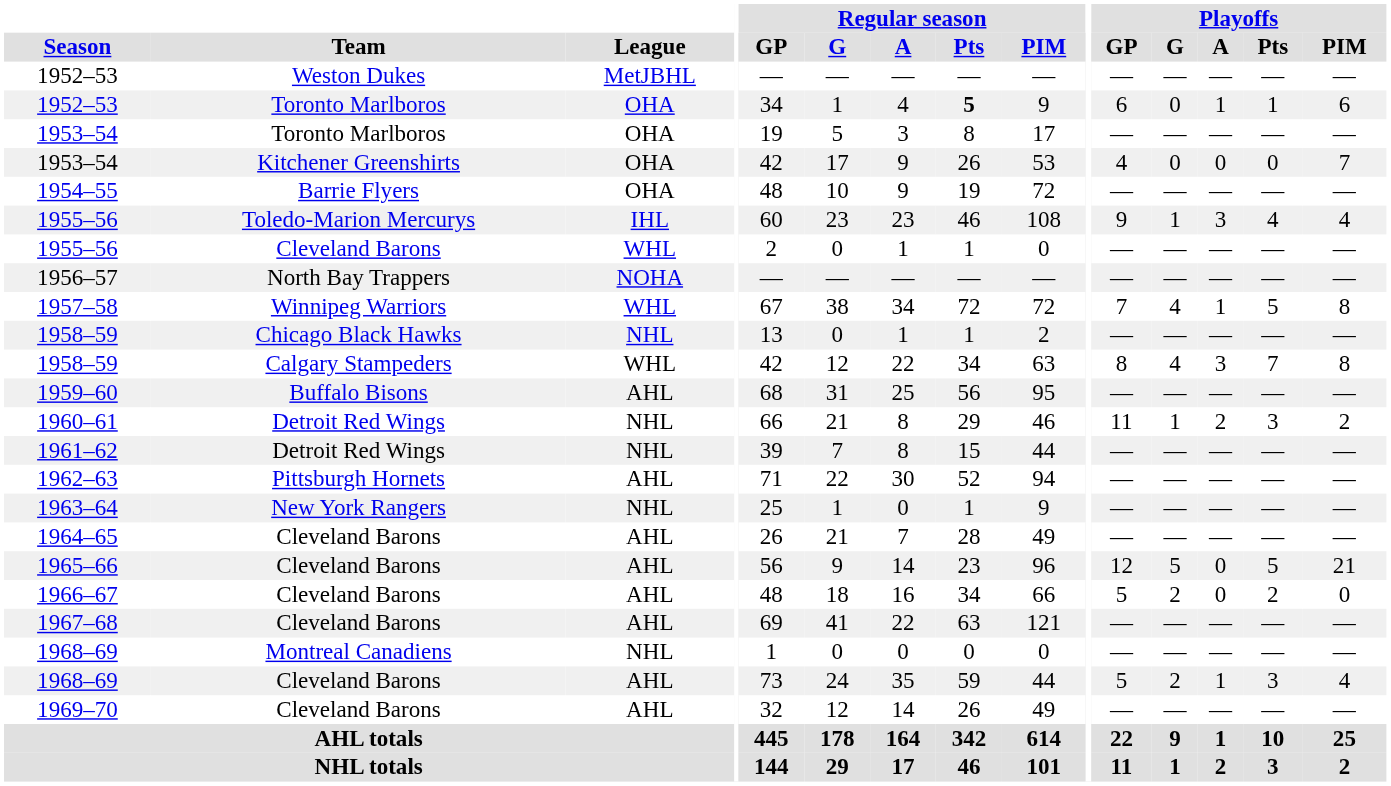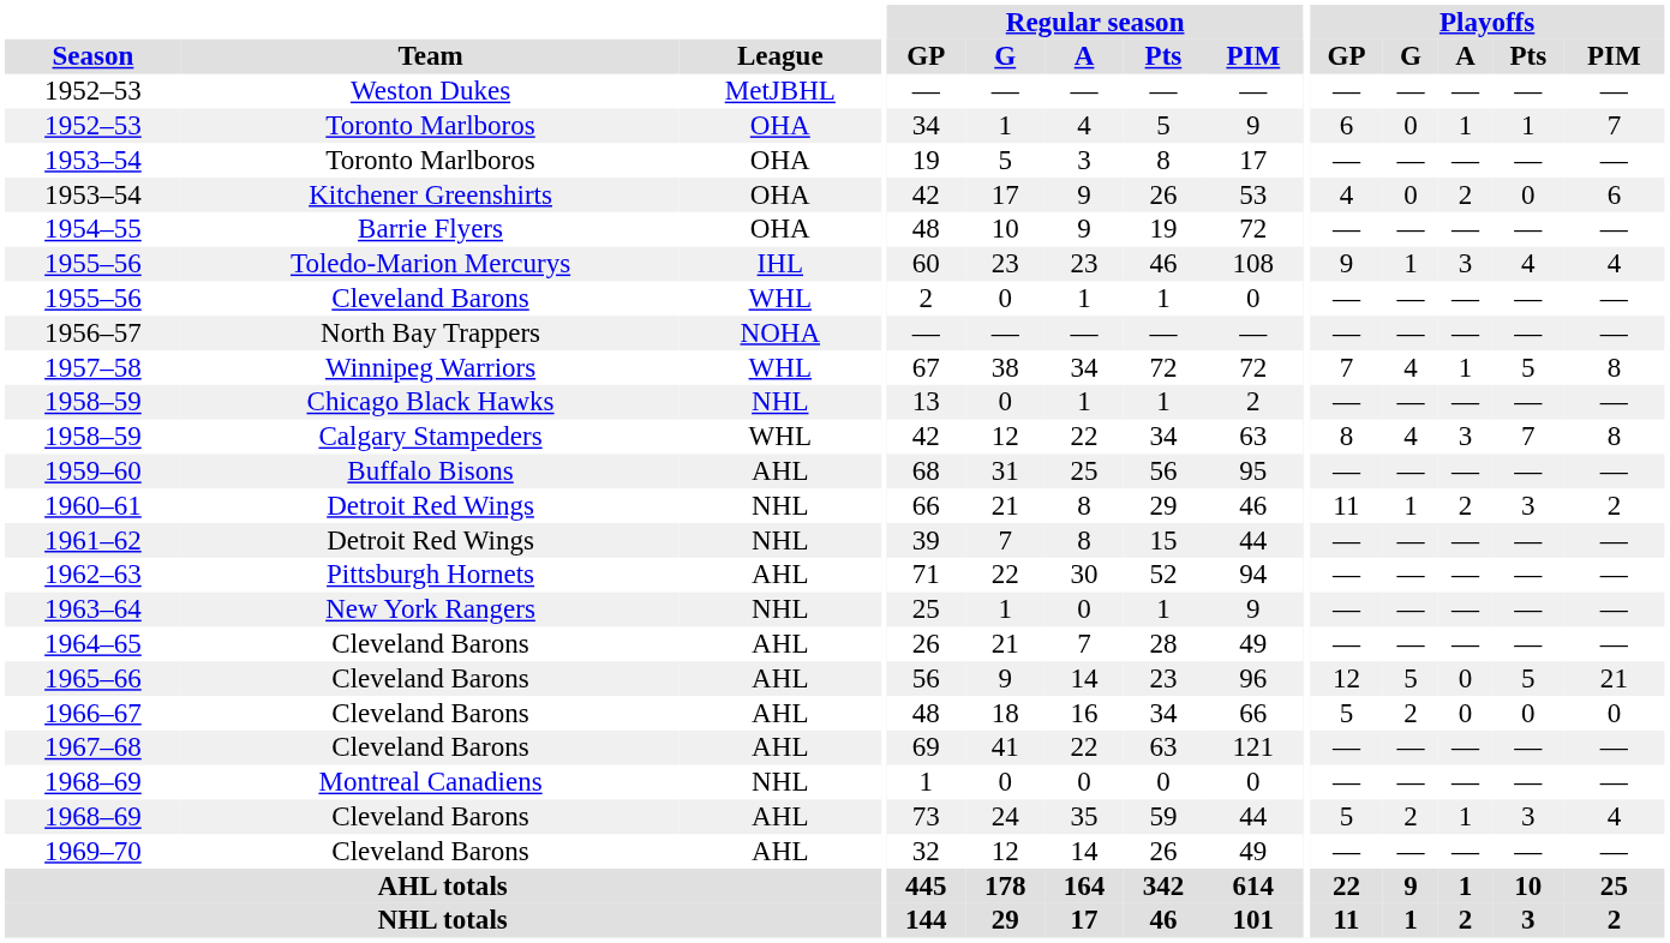 <table border="0" cellpadding="1" cellspacing="0" style="text-align:center; width:60em">
 <tr bgcolor="#e0e0e0">
 <th colspan="3" bgcolor="#ffffff"></th>
 <th rowspan="100" bgcolor="#ffffff"></th>
 <th colspan="5"><a href='#'>Regular season</a></th>
 <th rowspan="100" bgcolor="#ffffff"></th>
 <th colspan="5"><a href='#'>Playoffs</a></th>
 </tr>
 <tr bgcolor="#e0e0e0">
 <th><a href='#'>Season</a></th>
 <th>Team</th>
 <th>League</th>
 <th>GP</th>
 <th><a href='#'>G</a></th>
 <th><a href='#'>A</a></th>
 <th><a href='#'>Pts</a></th>
 <th><a href='#'>PIM</a></th>
 <th>GP</th>
 <th>G</th>
 <th>A</th>
 <th>Pts</th>
 <th>PIM</th>
 </tr>
 <tr>
 <td>1952–53</td>
 <td><a href='#'>Weston Dukes</a></td>
 <td><a href='#'>MetJBHL</a></td>
 <td>—</td>
 <td>—</td>
 <td>—</td>
 <td>—</td>
 <td>—</td>
 <td>—</td>
 <td>—</td>
 <td>—</td>
 <td>—</td>
 <td>—</td>
 </tr>
 <tr bgcolor="#f0f0f0">
 <td><a href='#'>1952–53</a></td>
 <td><a href='#'>Toronto Marlboros</a></td>
 <td><a href='#'>OHA</a></td>
 <td>34</td>
 <td>1</td>
 <td>4</td>
-<td><strong>5</strong></td>
+<td>5</td>
 <td>9</td>
 <td>6</td>
 <td>0</td>
 <td>1</td>
 <td>1</td>
-<td>6</td>
+<td>7</td>
 </tr>
 <tr>
 <td><a href='#'>1953–54</a></td>
 <td>Toronto Marlboros</td>
 <td>OHA</td>
 <td>19</td>
 <td>5</td>
 <td>3</td>
 <td>8</td>
 <td>17</td>
 <td>—</td>
 <td>—</td>
 <td>—</td>
 <td>—</td>
 <td>—</td>
 </tr>
 <tr bgcolor="#f0f0f0">
 <td>1953–54</td>
 <td><a href='#'>Kitchener Greenshirts</a></td>
 <td>OHA</td>
 <td>42</td>
 <td>17</td>
 <td>9</td>
 <td>26</td>
 <td>53</td>
 <td>4</td>
 <td>0</td>
+<td>2</td>
 <td>0</td>
-<td>0</td>
-<td>7</td>
+<td>6</td>
 </tr>
 <tr>
 <td><a href='#'>1954–55</a></td>
 <td><a href='#'>Barrie Flyers</a></td>
 <td>OHA</td>
 <td>48</td>
 <td>10</td>
 <td>9</td>
 <td>19</td>
 <td>72</td>
 <td>—</td>
 <td>—</td>
 <td>—</td>
 <td>—</td>
 <td>—</td>
 </tr>
 <tr bgcolor="#f0f0f0">
 <td><a href='#'>1955–56</a></td>
 <td><a href='#'>Toledo-Marion Mercurys</a></td>
 <td><a href='#'>IHL</a></td>
 <td>60</td>
 <td>23</td>
 <td>23</td>
 <td>46</td>
 <td>108</td>
 <td>9</td>
 <td>1</td>
 <td>3</td>
 <td>4</td>
 <td>4</td>
 </tr>
 <tr>
 <td><a href='#'>1955–56</a></td>
 <td><a href='#'>Cleveland Barons</a></td>
 <td><a href='#'>WHL</a></td>
 <td>2</td>
 <td>0</td>
 <td>1</td>
 <td>1</td>
 <td>0</td>
 <td>—</td>
 <td>—</td>
 <td>—</td>
 <td>—</td>
 <td>—</td>
 </tr>
 <tr bgcolor="#f0f0f0">
 <td>1956–57</td>
 <td>North Bay Trappers</td>
 <td><a href='#'>NOHA</a></td>
 <td>—</td>
 <td>—</td>
 <td>—</td>
 <td>—</td>
 <td>—</td>
 <td>—</td>
 <td>—</td>
 <td>—</td>
 <td>—</td>
 <td>—</td>
 </tr>
 <tr>
 <td><a href='#'>1957–58</a></td>
 <td><a href='#'>Winnipeg Warriors</a></td>
 <td><a href='#'>WHL</a></td>
 <td>67</td>
 <td>38</td>
 <td>34</td>
 <td>72</td>
 <td>72</td>
 <td>7</td>
 <td>4</td>
 <td>1</td>
 <td>5</td>
 <td>8</td>
 </tr>
 <tr bgcolor="#f0f0f0">
 <td><a href='#'>1958–59</a></td>
 <td><a href='#'>Chicago Black Hawks</a></td>
 <td><a href='#'>NHL</a></td>
 <td>13</td>
 <td>0</td>
 <td>1</td>
 <td>1</td>
 <td>2</td>
 <td>—</td>
 <td>—</td>
 <td>—</td>
 <td>—</td>
 <td>—</td>
 </tr>
 <tr>
 <td><a href='#'>1958–59</a></td>
 <td><a href='#'>Calgary Stampeders</a></td>
 <td>WHL</td>
 <td>42</td>
 <td>12</td>
 <td>22</td>
 <td>34</td>
 <td>63</td>
 <td>8</td>
 <td>4</td>
 <td>3</td>
 <td>7</td>
 <td>8</td>
 </tr>
 <tr bgcolor="#f0f0f0">
 <td><a href='#'>1959–60</a></td>
 <td><a href='#'>Buffalo Bisons</a></td>
 <td>AHL</td>
 <td>68</td>
 <td>31</td>
 <td>25</td>
 <td>56</td>
 <td>95</td>
 <td>—</td>
 <td>—</td>
 <td>—</td>
 <td>—</td>
 <td>—</td>
 </tr>
 <tr>
 <td><a href='#'>1960–61</a></td>
 <td><a href='#'>Detroit Red Wings</a></td>
 <td>NHL</td>
 <td>66</td>
 <td>21</td>
 <td>8</td>
 <td>29</td>
 <td>46</td>
 <td>11</td>
 <td>1</td>
 <td>2</td>
 <td>3</td>
 <td>2</td>
 </tr>
 <tr bgcolor="#f0f0f0">
 <td><a href='#'>1961–62</a></td>
 <td>Detroit Red Wings</td>
 <td>NHL</td>
 <td>39</td>
 <td>7</td>
 <td>8</td>
 <td>15</td>
 <td>44</td>
 <td>—</td>
 <td>—</td>
 <td>—</td>
 <td>—</td>
 <td>—</td>
 </tr>
 <tr>
 <td><a href='#'>1962–63</a></td>
 <td><a href='#'>Pittsburgh Hornets</a></td>
 <td>AHL</td>
 <td>71</td>
 <td>22</td>
 <td>30</td>
 <td>52</td>
 <td>94</td>
 <td>—</td>
 <td>—</td>
 <td>—</td>
 <td>—</td>
 <td>—</td>
 </tr>
 <tr bgcolor="#f0f0f0">
 <td><a href='#'>1963–64</a></td>
 <td><a href='#'>New York Rangers</a></td>
 <td>NHL</td>
 <td>25</td>
 <td>1</td>
 <td>0</td>
 <td>1</td>
 <td>9</td>
 <td>—</td>
 <td>—</td>
 <td>—</td>
 <td>—</td>
 <td>—</td>
 </tr>
 <tr>
 <td><a href='#'>1964–65</a></td>
 <td>Cleveland Barons</td>
 <td>AHL</td>
 <td>26</td>
 <td>21</td>
 <td>7</td>
 <td>28</td>
 <td>49</td>
 <td>—</td>
 <td>—</td>
 <td>—</td>
 <td>—</td>
 <td>—</td>
 </tr>
 <tr bgcolor="#f0f0f0">
 <td><a href='#'>1965–66</a></td>
 <td>Cleveland Barons</td>
 <td>AHL</td>
 <td>56</td>
 <td>9</td>
 <td>14</td>
 <td>23</td>
 <td>96</td>
 <td>12</td>
 <td>5</td>
 <td>0</td>
 <td>5</td>
 <td>21</td>
 </tr>
 <tr>
 <td><a href='#'>1966–67</a></td>
 <td>Cleveland Barons</td>
 <td>AHL</td>
 <td>48</td>
 <td>18</td>
 <td>16</td>
 <td>34</td>
 <td>66</td>
 <td>5</td>
 <td>2</td>
 <td>0</td>
-<td>2</td>
+<td>0</td>
 <td>0</td>
 </tr>
 <tr bgcolor="#f0f0f0">
 <td><a href='#'>1967–68</a></td>
 <td>Cleveland Barons</td>
 <td>AHL</td>
 <td>69</td>
 <td>41</td>
 <td>22</td>
 <td>63</td>
 <td>121</td>
 <td>—</td>
 <td>—</td>
 <td>—</td>
 <td>—</td>
 <td>—</td>
 </tr>
 <tr>
 <td><a href='#'>1968–69</a></td>
 <td><a href='#'>Montreal Canadiens</a></td>
 <td>NHL</td>
 <td>1</td>
 <td>0</td>
 <td>0</td>
 <td>0</td>
 <td>0</td>
 <td>—</td>
 <td>—</td>
 <td>—</td>
 <td>—</td>
 <td>—</td>
 </tr>
 <tr bgcolor="#f0f0f0">
 <td><a href='#'>1968–69</a></td>
 <td>Cleveland Barons</td>
 <td>AHL</td>
 <td>73</td>
 <td>24</td>
 <td>35</td>
 <td>59</td>
 <td>44</td>
 <td>5</td>
 <td>2</td>
 <td>1</td>
 <td>3</td>
 <td>4</td>
 </tr>
 <tr>
 <td><a href='#'>1969–70</a></td>
 <td>Cleveland Barons</td>
 <td>AHL</td>
 <td>32</td>
 <td>12</td>
 <td>14</td>
 <td>26</td>
 <td>49</td>
 <td>—</td>
 <td>—</td>
 <td>—</td>
 <td>—</td>
 <td>—</td>
 </tr>
 <tr bgcolor="#e0e0e0">
 <th colspan="3">AHL totals</th>
 <th>445</th>
 <th>178</th>
 <th>164</th>
 <th>342</th>
 <th>614</th>
 <th>22</th>
 <th>9</th>
 <th>1</th>
 <th>10</th>
 <th>25</th>
 </tr>
 <tr bgcolor="#e0e0e0">
 <th colspan="3">NHL totals</th>
 <th>144</th>
 <th>29</th>
 <th>17</th>
 <th>46</th>
 <th>101</th>
 <th>11</th>
 <th>1</th>
 <th>2</th>
 <th>3</th>
 <th>2</th>
 </tr>
 </table>
